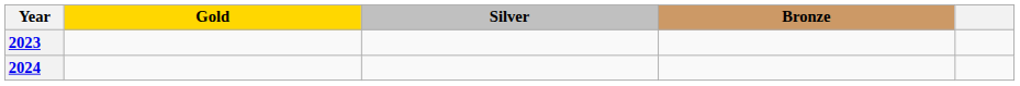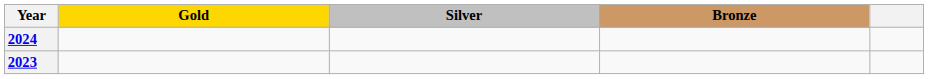 <table class="wikitable unsortable" style="text-align:left; width:80%">
 <tr>
 <th scope="col" style="text-align:center; width:5%">Year</th>
 <th scope="col" style="text-align:center; width:25%; background:gold">Gold</th>
 <th scope="col" style="text-align:center; width:25%; background:silver">Silver</th>
 <th scope="col" style="text-align:center; width:25%; background:#c96">Bronze</th>
 <th scope="col" style="text-align:center; width:5%"></th>
 </tr>
 <tr>
+<th scope="row" style="text-align:left"><a href='#'>2024</a></th>
+<td></td>
+<td></td>
+<td></td>
+<td></td>
+</tr>
+<tr>
 <th scope="row" style="text-align:left"><a href='#'>2023</a></th>
 <td></td>
 <td></td>
 <td></td>
 <td></td>
 </tr>
-<tr>
-<th scope="row" style="text-align:left"><a href='#'>2024</a></th>
-<td></td>
-<td></td>
-<td></td>
-<td></td>
-</tr>
 </table>
